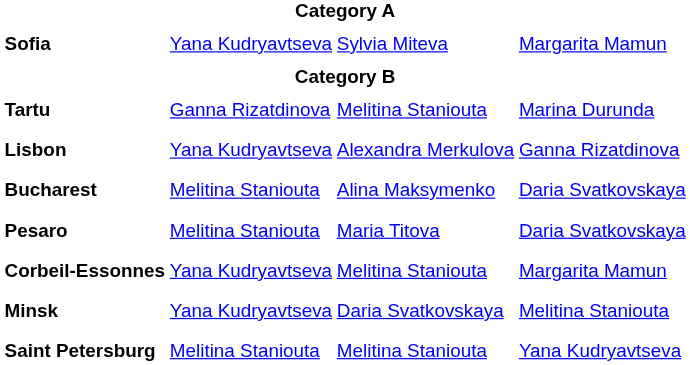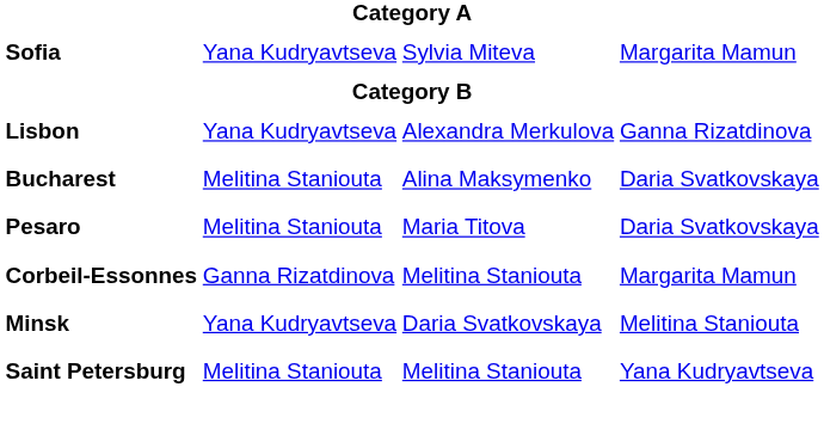 <table>
 <tr>
 <td colspan="4" style="text-align:center;"><strong>Category A</strong></td>
 </tr>
 <tr>
 <th scope=row style="text-align:left">Sofia </th>
 <td style="height:30px;"> <a href='#'>Yana Kudryavtseva</a></td>
 <td style="height:30px;"> <a href='#'>Sylvia Miteva</a></td>
 <td style="height:30px;"> <a href='#'>Margarita Mamun</a></td>
 </tr>
 <tr>
 <td colspan="4" style="text-align:center;"><strong>Category B</strong></td>
-</tr>
-<tr>
-<th scope=row style="text-align:left">Tartu </th>
-<td style="height:30px;"> <a href='#'>Ganna Rizatdinova</a></td>
-<td style="height:30px;"> <a href='#'>Melitina Staniouta</a></td>
-<td style="height:30px;"> <a href='#'>Marina Durunda</a></td>
 </tr>
 <tr>
 <th scope=row style="text-align:left">Lisbon </th>
 <td style="height:30px;"> <a href='#'>Yana Kudryavtseva</a></td>
 <td style="height:30px;"> <a href='#'>Alexandra Merkulova</a></td>
 <td style="height:30px;"> <a href='#'>Ganna Rizatdinova</a></td>
 </tr>
 <tr>
 <th scope=row style="text-align:left">Bucharest </th>
 <td style="height:30px;"> <a href='#'>Melitina Staniouta</a></td>
 <td style="height:30px;"> <a href='#'>Alina Maksymenko</a></td>
 <td style="height:30px;"> <a href='#'>Daria Svatkovskaya</a></td>
 </tr>
 <tr>
 <th scope=row style="text-align:left">Pesaro </th>
 <td style="height:30px;"> <a href='#'>Melitina Staniouta</a></td>
 <td style="height:30px;"> <a href='#'>Maria Titova</a></td>
 <td style="height:30px;"> <a href='#'>Daria Svatkovskaya</a></td>
 </tr>
 <tr>
 <th scope=row style="text-align:left">Corbeil-Essonnes </th>
-<td style="height:30px;"> <a href='#'>Yana Kudryavtseva</a></td>
+<td style="height:30px;"> <a href='#'>Ganna Rizatdinova</a></td>
 <td style="height:30px;"> <a href='#'>Melitina Staniouta</a></td>
 <td style="height:30px;"> <a href='#'>Margarita Mamun</a></td>
 </tr>
 <tr>
 <th scope=row style="text-align:left">Minsk </th>
 <td style="height:30px;"> <a href='#'>Yana Kudryavtseva</a></td>
 <td style="height:30px;"> <a href='#'>Daria Svatkovskaya</a></td>
 <td style="height:30px;"> <a href='#'>Melitina Staniouta</a></td>
 </tr>
 <tr>
 <th scope=row style="text-align:left">Saint Petersburg </th>
 <td style="height:30px;"> <a href='#'>Melitina Staniouta</a></td>
 <td style="height:30px;"> <a href='#'>Melitina Staniouta</a></td>
 <td style="height:30px;"> <a href='#'>Yana Kudryavtseva</a></td>
 </tr>
 </table>
